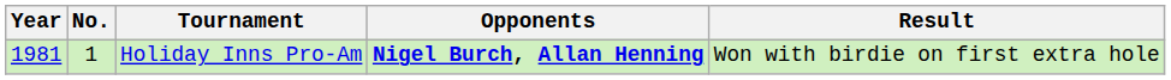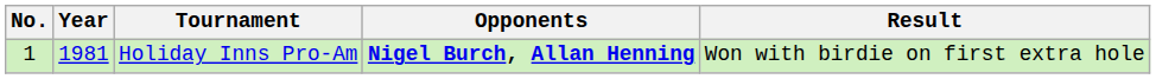 <table class="wikitable" style="font-size:95%;">
 <tr>
+<th>No.</th>
 <th>Year</th>
-<th>No.</th>
 <th>Tournament</th>
 <th>Opponents</th>
 <th>Result</th>
 </tr>
 <tr style="background:#D0F0C0;">
+<td align=center>1</td>
 <td><a href='#'>1981</a></td>
-<td align=center>1</td>
 <td><a href='#'>Holiday Inns Pro-Am</a></td>
 <td><strong> <a href='#'>Nigel Burch</a>,  <a href='#'>Allan Henning</a></strong></td>
 <td>Won with birdie on first extra hole</td>
 </tr>
 </table>
